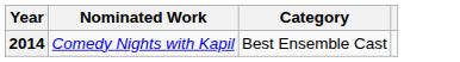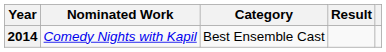 <table class="wikitable plainrowheaders sortable">
 <tr>
 <th scope="col">Year</th>
 <th scope="col">Nominated Work</th>
 <th scope="col">Category</th>
+<th scope="col">Result</th>
 <th scope="col" class="unsortable"></th>
 </tr>
 <tr>
 <th scope=row>2014</th>
 <td><em><a href='#'>Comedy Nights with Kapil</a></em></td>
 <td>Best Ensemble Cast</td>
+<td></td>
 <td style="text-align:center;"></td>
 </tr>
 </table>
